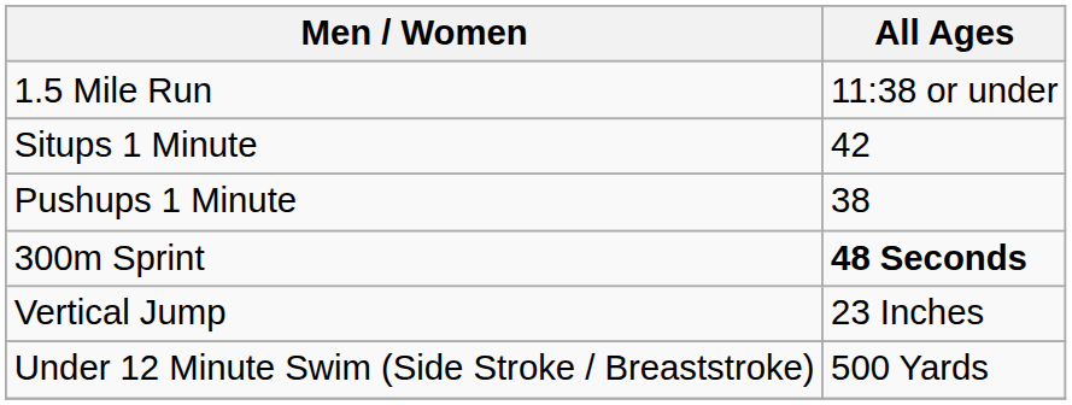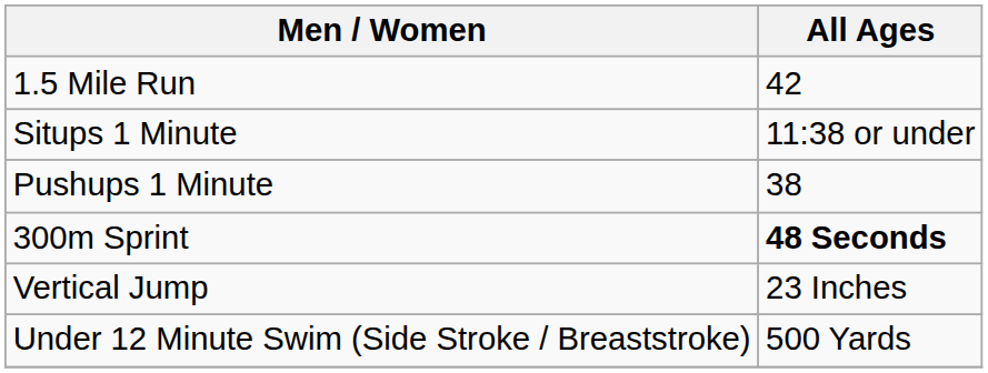 <table class="wikitable">
 <tr>
 <th>Men / Women</th>
 <th>All Ages</th>
 </tr>
 <tr>
 <td>1.5 Mile Run</td>
-<td>11:38 or under</td>
+<td>42</td>
 </tr>
 <tr>
 <td>Situps 1 Minute</td>
-<td>42</td>
+<td>11:38 or under</td>
 </tr>
 <tr>
 <td>Pushups 1 Minute</td>
 <td>38</td>
 </tr>
 <tr>
 <td>300m Sprint</td>
 <td><strong>48 Seconds</strong></td>
 </tr>
 <tr>
 <td>Vertical Jump</td>
 <td>23 Inches</td>
 </tr>
 <tr>
 <td>Under 12 Minute Swim (Side Stroke / Breaststroke)</td>
 <td>500 Yards</td>
 </tr>
 <tr>
 </tr>
 </table>
